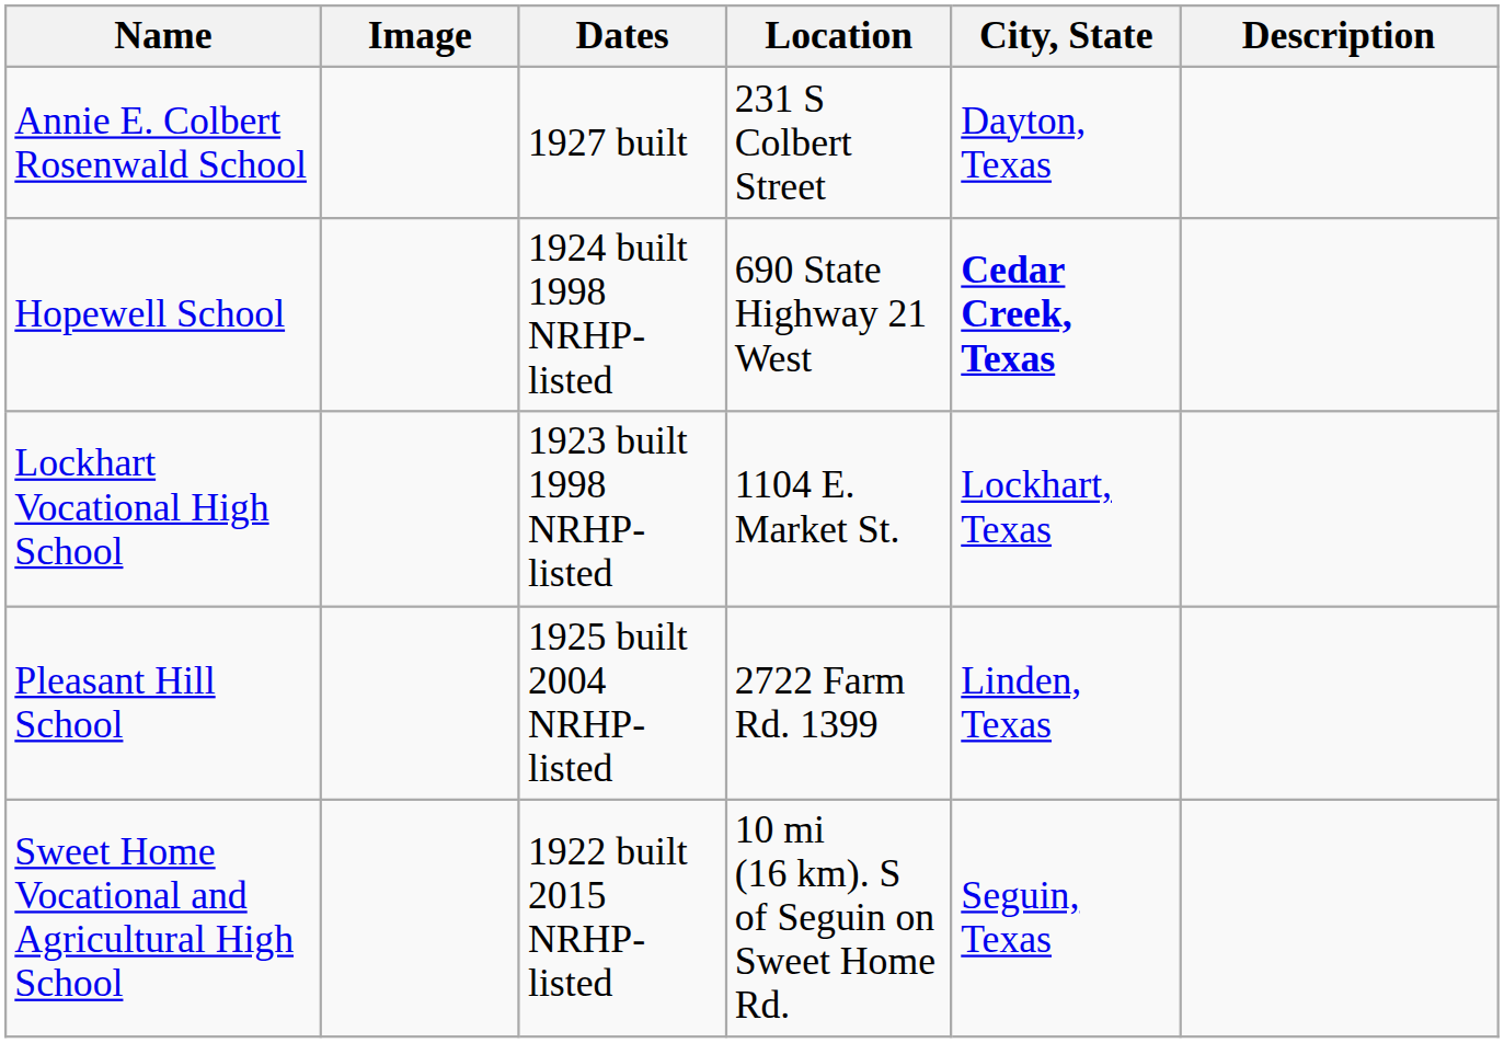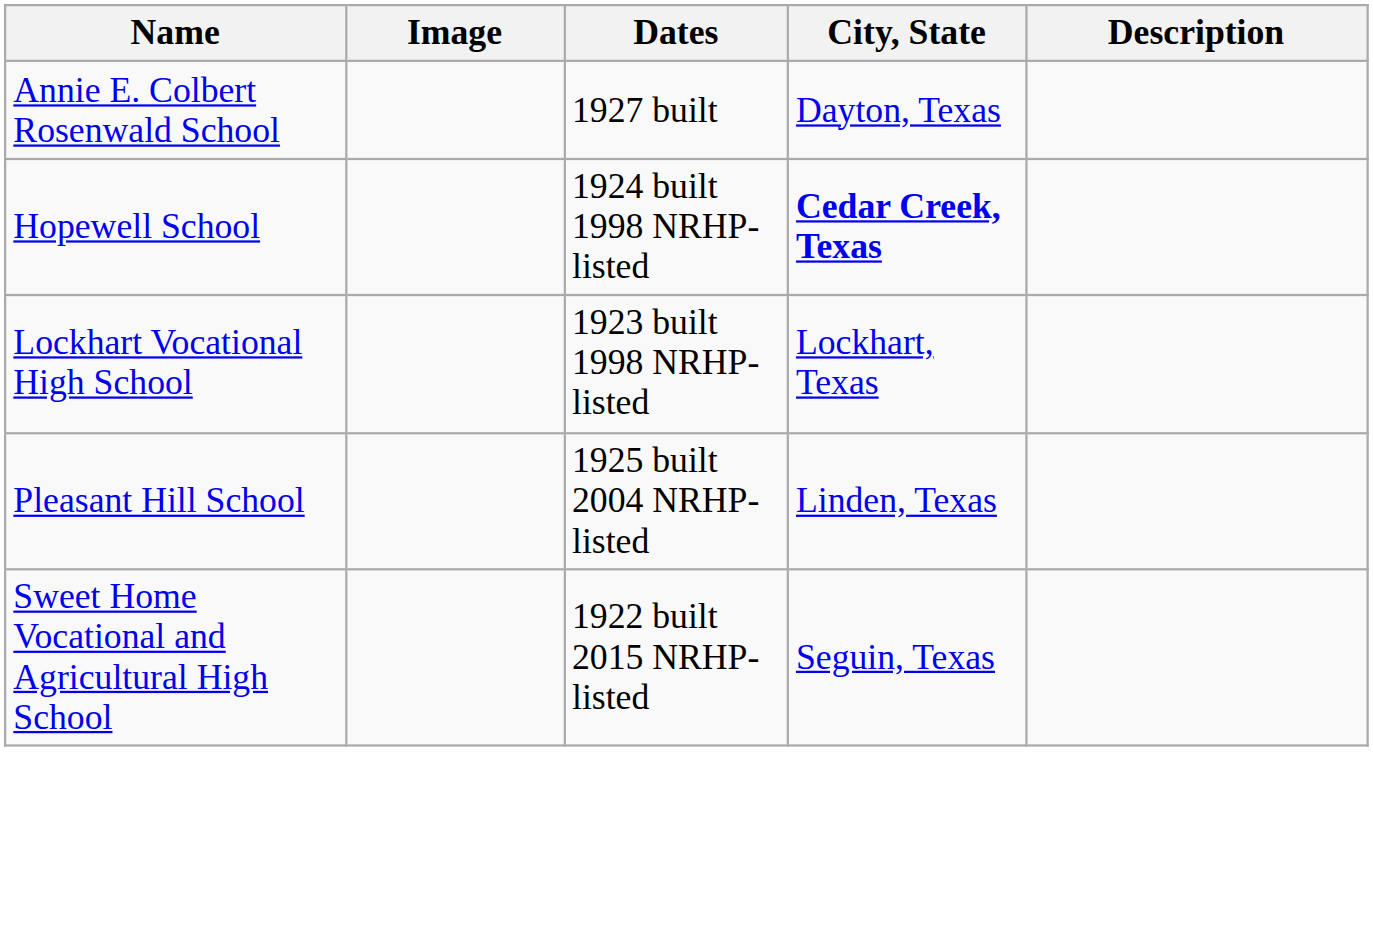 <table class="wikitable sortable" style="width:98%">
 <tr>
 <th style="width: 200px"><strong>Name</strong></th>
 <th class="unsortable" style="width: 130px"><strong>Image</strong></th>
 <th style="width: 130px"><strong>Dates</strong></th>
-<th style="width: 130px"><strong>Location</strong></th>
 <th style="width: 130px"><strong>City, State</strong></th>
 <th class="unsortable" style="width: 200px"><strong>Description</strong></th>
 </tr>
 <tr ->
 <td><a href='#'>Annie E. Colbert Rosenwald School</a></td>
 <td></td>
 <td>1927 built<br></td>
-<td>231 S Colbert Street<br><small></small></td>
 <td><a href='#'>Dayton, Texas</a></td>
 <td></td>
 </tr>
 <tr ->
 <td><a href='#'>Hopewell School</a></td>
 <td></td>
 <td>1924 built<br>1998 NRHP-listed</td>
-<td>690 State Highway 21 West<br><small></small></td>
 <td><strong><a href='#'>Cedar Creek, Texas</a></strong></td>
 <td></td>
 </tr>
 <tr>
 <td><a href='#'>Lockhart Vocational High School</a></td>
 <td></td>
 <td>1923 built<br>1998 NRHP-listed</td>
-<td>1104 E. Market St.<br><small></small></td>
 <td><a href='#'>Lockhart, Texas</a></td>
 <td></td>
 </tr>
 <tr>
 <td><a href='#'>Pleasant Hill School</a></td>
 <td></td>
 <td>1925 built<br>2004 NRHP-listed</td>
-<td>2722 Farm Rd. 1399<br><small></small></td>
 <td><a href='#'>Linden, Texas</a></td>
 <td></td>
 </tr>
 <tr>
 <td><a href='#'>Sweet Home Vocational and Agricultural High School</a></td>
 <td></td>
 <td>1922 built<br>2015 NRHP-listed</td>
-<td>10 mi (16 km). S of Seguin on Sweet Home Rd.<br><small></small></td>
 <td><a href='#'>Seguin, Texas</a></td>
 <td></td>
 </tr>
 </table>
